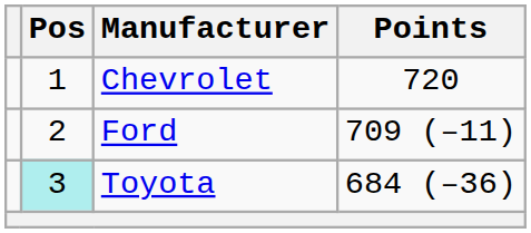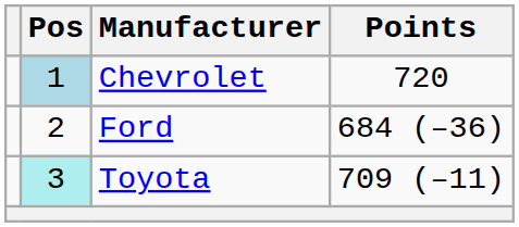 <table class="wikitable" style="font-size: 95%">
 <tr>
 <th></th>
 <th>Pos</th>
 <th>Manufacturer</th>
 <th>Points</th>
 </tr>
 <tr>
 <td align="left"></td>
-<td style="text-align:center;">1</td>
+<td style="background: lightblue; text-align:center;">1</td>
 <td><a href='#'>Chevrolet</a></td>
 <td style="text-align:center;">720</td>
 </tr>
 <tr>
 <td align="left"></td>
 <td style="text-align:center;">2</td>
 <td><a href='#'>Ford</a></td>
-<td style="text-align:center;">709 (–11)</td>
+<td style="text-align:center;">684 (–36)</td>
 </tr>
 <tr>
 <td align="left"></td>
 <td style="background: paleturquoise; text-align:center;">3</td>
 <td><a href='#'>Toyota</a></td>
-<td style="text-align:center;">684 (–36)</td>
+<td style="text-align:center;">709 (–11)</td>
 </tr>
 <tr class="sortbottom">
 <th colspan="9"></th>
 </tr>
 </table>
